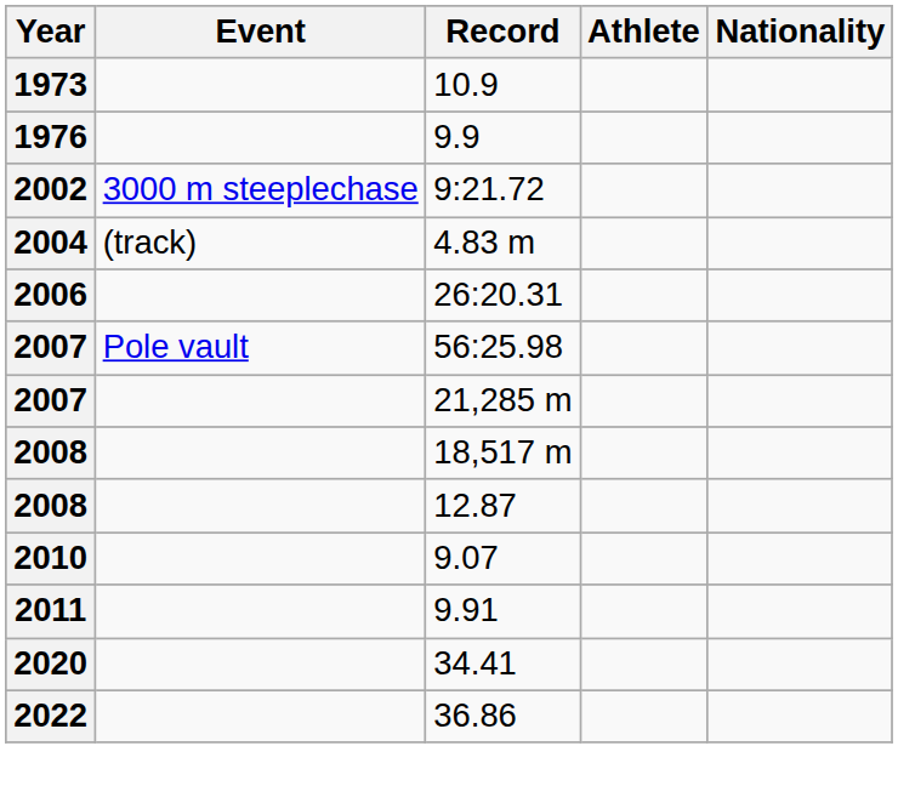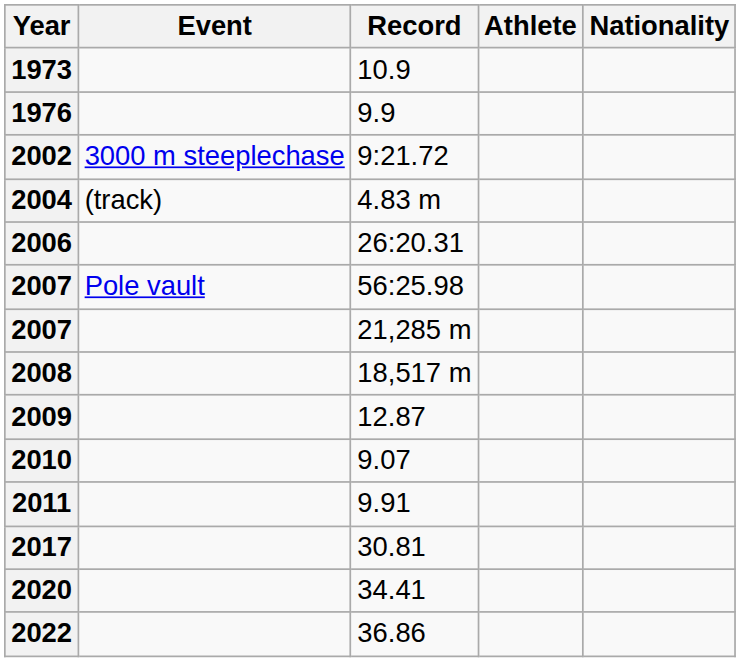 <table class="wikitable sortable plainrowheaders">
 <tr>
 <th scope="col">Year</th>
 <th scope="col">Event</th>
 <th scope="col">Record</th>
 <th scope="col">Athlete</th>
 <th scope="col">Nationality</th>
 </tr>
 <tr>
 <th scope="row"><strong>1973</strong></th>
 <td></td>
 <td>10.9 </td>
 <td></td>
 <td></td>
 </tr>
 <tr>
 <th scope="row"><strong>1976</strong></th>
 <td></td>
 <td>9.9 </td>
 <td></td>
 <td></td>
 </tr>
 <tr>
 <th scope="row"><strong>2002</strong></th>
 <td><a href='#'>3000 m steeplechase</a></td>
 <td>9:21.72</td>
 <td></td>
 <td></td>
 </tr>
 <tr>
 <th scope="row"><strong>2004</strong></th>
 <td> (track)</td>
 <td>4.83 m</td>
 <td></td>
 <td></td>
 </tr>
 <tr>
 <th scope="row"><strong>2006</strong></th>
 <td></td>
 <td>26:20.31</td>
 <td></td>
 <td></td>
 </tr>
 <tr>
 <th scope="row"><strong>2007</strong></th>
 <td><a href='#'>Pole vault</a></td>
 <td>56:25.98</td>
 <td></td>
 <td></td>
 </tr>
 <tr>
 <th scope="row"><strong>2007</strong></th>
 <td></td>
 <td>21,285 m</td>
 <td></td>
 <td></td>
 </tr>
 <tr>
 <th scope="row"><strong>2008</strong></th>
 <td></td>
 <td>18,517 m</td>
 <td></td>
 <td></td>
 </tr>
 <tr>
-<th scope="row"><strong>2008</strong></th>
+<th scope="row"><strong>2009</strong></th>
 <td></td>
 <td>12.87 </td>
 <td></td>
 <td></td>
 </tr>
 <tr>
 <th scope="row"><strong>2010</strong></th>
 <td></td>
 <td>9.07  </td>
 <td></td>
 <td></td>
 </tr>
 <tr>
 <th scope="row"><strong>2011</strong></th>
 <td></td>
 <td>9.91  </td>
 <td></td>
 <td></td>
 </tr>
 <tr>
+<th scope="row"><strong>2017</strong></th>
+<td></td>
+<td>30.81 </td>
+<td></td>
+<td></td>
+</tr>
+<tr>
 <th scope="row"><strong>2020</strong></th>
 <td></td>
 <td>34.41 </td>
 <td></td>
 <td></td>
 </tr>
 <tr>
 <th scope="row"><strong>2022</strong></th>
 <td></td>
 <td>36.86 </td>
 <td></td>
 <td></td>
 </tr>
 </table>
